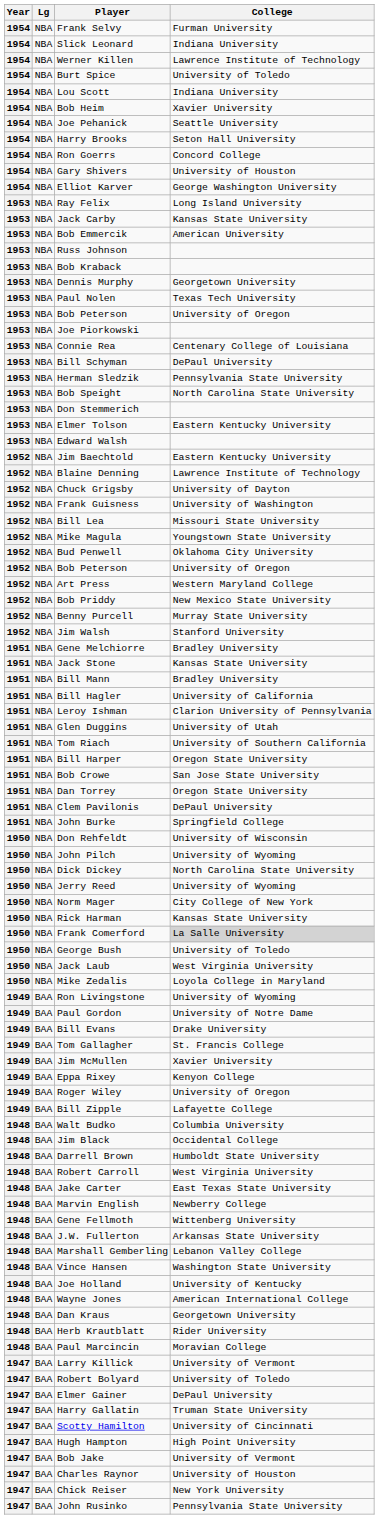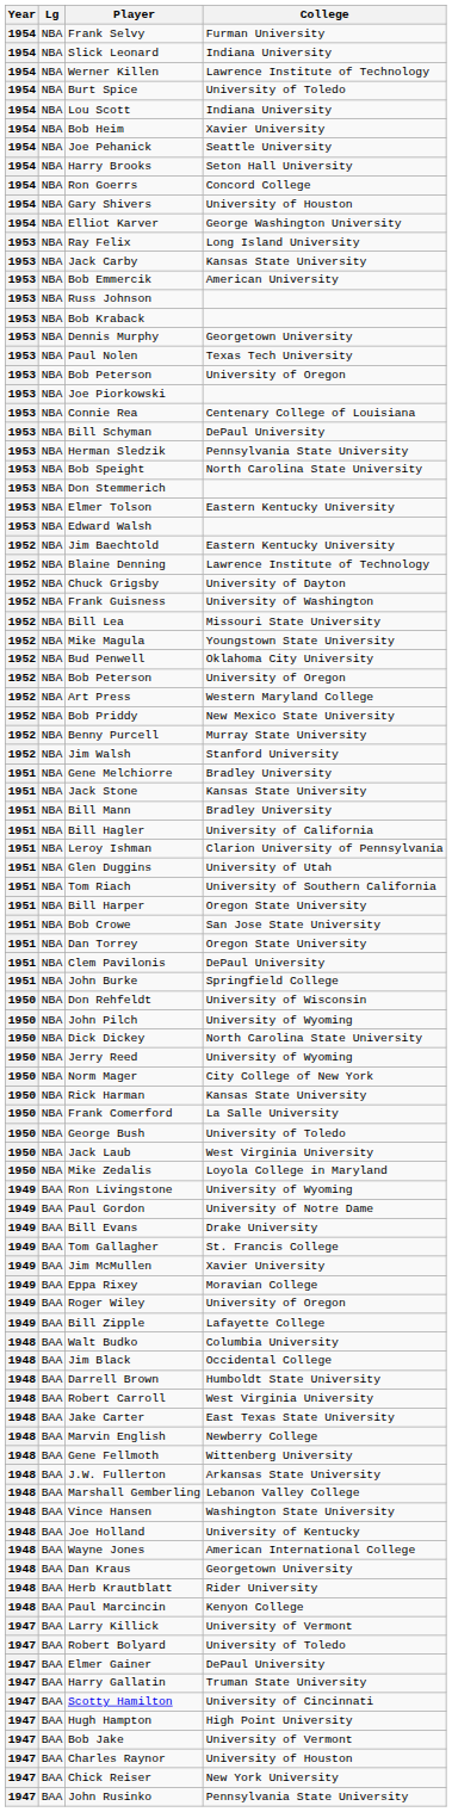 <table class="wikitable sortable">
 <tr>
 <th>Year</th>
 <th>Lg</th>
 <th>Player</th>
 <th>College</th>
 </tr>
 <tr>
 <th>1954</th>
 <td>NBA</td>
 <td>Frank Selvy</td>
 <td>Furman University</td>
 </tr>
 <tr>
 <th>1954</th>
 <td>NBA</td>
 <td>Slick Leonard</td>
 <td>Indiana University</td>
 </tr>
 <tr>
 <th>1954</th>
 <td>NBA</td>
 <td>Werner Killen</td>
 <td>Lawrence Institute of Technology</td>
 </tr>
 <tr>
 <th>1954</th>
 <td>NBA</td>
 <td>Burt Spice</td>
 <td>University of Toledo</td>
 </tr>
 <tr>
 <th>1954</th>
 <td>NBA</td>
 <td>Lou Scott</td>
 <td>Indiana University</td>
 </tr>
 <tr>
 <th>1954</th>
 <td>NBA</td>
 <td>Bob Heim</td>
 <td>Xavier University</td>
 </tr>
 <tr>
 <th>1954</th>
 <td>NBA</td>
 <td>Joe Pehanick</td>
 <td>Seattle University</td>
 </tr>
 <tr>
 <th>1954</th>
 <td>NBA</td>
 <td>Harry Brooks</td>
 <td>Seton Hall University</td>
 </tr>
 <tr>
 <th>1954</th>
 <td>NBA</td>
 <td>Ron Goerrs</td>
 <td>Concord College</td>
 </tr>
 <tr>
 <th>1954</th>
 <td>NBA</td>
 <td>Gary Shivers</td>
 <td>University of Houston</td>
 </tr>
 <tr>
 <th>1954</th>
 <td>NBA</td>
 <td>Elliot Karver</td>
 <td>George Washington University</td>
 </tr>
 <tr>
 <th>1953</th>
 <td>NBA</td>
 <td>Ray Felix</td>
 <td>Long Island University</td>
 </tr>
 <tr>
 <th>1953</th>
 <td>NBA</td>
 <td>Jack Carby</td>
 <td>Kansas State University</td>
 </tr>
 <tr>
 <th>1953</th>
 <td>NBA</td>
 <td>Bob Emmercik</td>
 <td>American University</td>
 </tr>
 <tr>
 <th>1953</th>
 <td>NBA</td>
 <td>Russ Johnson</td>
 <td></td>
 </tr>
 <tr>
 <th>1953</th>
 <td>NBA</td>
 <td>Bob Kraback</td>
 <td></td>
 </tr>
 <tr>
 <th>1953</th>
 <td>NBA</td>
 <td>Dennis Murphy</td>
 <td>Georgetown University</td>
 </tr>
 <tr>
 <th>1953</th>
 <td>NBA</td>
 <td>Paul Nolen</td>
 <td>Texas Tech University</td>
 </tr>
 <tr>
 <th>1953</th>
 <td>NBA</td>
 <td>Bob Peterson</td>
 <td>University of Oregon</td>
 </tr>
 <tr>
 <th>1953</th>
 <td>NBA</td>
 <td>Joe Piorkowski</td>
 <td></td>
 </tr>
 <tr>
 <th>1953</th>
 <td>NBA</td>
 <td>Connie Rea</td>
 <td>Centenary College of Louisiana</td>
 </tr>
 <tr>
 <th>1953</th>
 <td>NBA</td>
 <td>Bill Schyman</td>
 <td>DePaul University</td>
 </tr>
 <tr>
 <th>1953</th>
 <td>NBA</td>
 <td>Herman Sledzik</td>
 <td>Pennsylvania State University</td>
 </tr>
 <tr>
 <th>1953</th>
 <td>NBA</td>
 <td>Bob Speight</td>
 <td>North Carolina State University</td>
 </tr>
 <tr>
 <th>1953</th>
 <td>NBA</td>
 <td>Don Stemmerich</td>
 <td></td>
 </tr>
 <tr>
 <th>1953</th>
 <td>NBA</td>
 <td>Elmer Tolson</td>
 <td>Eastern Kentucky University</td>
 </tr>
 <tr>
 <th>1953</th>
 <td>NBA</td>
 <td>Edward Walsh</td>
 <td></td>
 </tr>
 <tr>
 <th>1952</th>
 <td>NBA</td>
 <td>Jim Baechtold</td>
 <td>Eastern Kentucky University</td>
 </tr>
 <tr>
 <th>1952</th>
 <td>NBA</td>
 <td>Blaine Denning</td>
 <td>Lawrence Institute of Technology</td>
 </tr>
 <tr>
 <th>1952</th>
 <td>NBA</td>
 <td>Chuck Grigsby</td>
 <td>University of Dayton</td>
 </tr>
 <tr>
 <th>1952</th>
 <td>NBA</td>
 <td>Frank Guisness</td>
 <td>University of Washington</td>
 </tr>
 <tr>
 <th>1952</th>
 <td>NBA</td>
 <td>Bill Lea</td>
 <td>Missouri State University</td>
 </tr>
 <tr>
 <th>1952</th>
 <td>NBA</td>
 <td>Mike Magula</td>
 <td>Youngstown State University</td>
 </tr>
 <tr>
 <th>1952</th>
 <td>NBA</td>
 <td>Bud Penwell</td>
 <td>Oklahoma City University</td>
 </tr>
 <tr>
 <th>1952</th>
 <td>NBA</td>
 <td>Bob Peterson</td>
 <td>University of Oregon</td>
 </tr>
 <tr>
 <th>1952</th>
 <td>NBA</td>
 <td>Art Press</td>
 <td>Western Maryland College</td>
 </tr>
 <tr>
 <th>1952</th>
 <td>NBA</td>
 <td>Bob Priddy</td>
 <td>New Mexico State University</td>
 </tr>
 <tr>
 <th>1952</th>
 <td>NBA</td>
 <td>Benny Purcell</td>
 <td>Murray State University</td>
 </tr>
 <tr>
 <th>1952</th>
 <td>NBA</td>
 <td>Jim Walsh</td>
 <td>Stanford University</td>
 </tr>
 <tr>
 <th>1951</th>
 <td>NBA</td>
 <td>Gene Melchiorre</td>
 <td>Bradley University</td>
 </tr>
 <tr>
 <th>1951</th>
 <td>NBA</td>
 <td>Jack Stone</td>
 <td>Kansas State University</td>
 </tr>
 <tr>
 <th>1951</th>
 <td>NBA</td>
 <td>Bill Mann</td>
 <td>Bradley University</td>
 </tr>
 <tr>
 <th>1951</th>
 <td>NBA</td>
 <td>Bill Hagler</td>
 <td>University of California</td>
 </tr>
 <tr>
 <th>1951</th>
 <td>NBA</td>
 <td>Leroy Ishman</td>
 <td>Clarion University of Pennsylvania</td>
 </tr>
 <tr>
 <th>1951</th>
 <td>NBA</td>
 <td>Glen Duggins</td>
 <td>University of Utah</td>
 </tr>
 <tr>
 <th>1951</th>
 <td>NBA</td>
 <td>Tom Riach</td>
 <td>University of Southern California</td>
 </tr>
 <tr>
 <th>1951</th>
 <td>NBA</td>
 <td>Bill Harper</td>
 <td>Oregon State University</td>
 </tr>
 <tr>
 <th>1951</th>
 <td>NBA</td>
 <td>Bob Crowe</td>
 <td>San Jose State University</td>
 </tr>
 <tr>
 <th>1951</th>
 <td>NBA</td>
 <td>Dan Torrey</td>
 <td>Oregon State University</td>
 </tr>
 <tr>
 <th>1951</th>
 <td>NBA</td>
 <td>Clem Pavilonis</td>
 <td>DePaul University</td>
 </tr>
 <tr>
 <th>1951</th>
 <td>NBA</td>
 <td>John Burke</td>
 <td>Springfield College</td>
 </tr>
 <tr>
 <th>1950</th>
 <td>NBA</td>
 <td>Don Rehfeldt</td>
 <td>University of Wisconsin</td>
 </tr>
 <tr>
 <th>1950</th>
 <td>NBA</td>
 <td>John Pilch</td>
 <td>University of Wyoming</td>
 </tr>
 <tr>
 <th>1950</th>
 <td>NBA</td>
 <td>Dick Dickey</td>
 <td>North Carolina State University</td>
 </tr>
 <tr>
 <th>1950</th>
 <td>NBA</td>
 <td>Jerry Reed</td>
 <td>University of Wyoming</td>
 </tr>
 <tr>
 <th>1950</th>
 <td>NBA</td>
 <td>Norm Mager</td>
 <td>City College of New York</td>
 </tr>
 <tr>
 <th>1950</th>
 <td>NBA</td>
 <td>Rick Harman</td>
 <td>Kansas State University</td>
 </tr>
 <tr>
 <th>1950</th>
 <td>NBA</td>
 <td>Frank Comerford</td>
-<td style="background: lightgrey;">La Salle University</td>
+<td>La Salle University</td>
 </tr>
 <tr>
 <th>1950</th>
 <td>NBA</td>
 <td>George Bush</td>
 <td>University of Toledo</td>
 </tr>
 <tr>
 <th>1950</th>
 <td>NBA</td>
 <td>Jack Laub</td>
 <td>West Virginia University</td>
 </tr>
 <tr>
 <th>1950</th>
 <td>NBA</td>
 <td>Mike Zedalis</td>
 <td>Loyola College in Maryland</td>
 </tr>
 <tr>
 <th>1949</th>
 <td>BAA</td>
 <td>Ron Livingstone</td>
 <td>University of Wyoming</td>
 </tr>
 <tr>
 <th>1949</th>
 <td>BAA</td>
 <td>Paul Gordon</td>
 <td>University of Notre Dame</td>
 </tr>
 <tr>
 <th>1949</th>
 <td>BAA</td>
 <td>Bill Evans</td>
 <td>Drake University</td>
 </tr>
 <tr>
 <th>1949</th>
 <td>BAA</td>
 <td>Tom Gallagher</td>
 <td>St. Francis College</td>
 </tr>
 <tr>
 <th>1949</th>
 <td>BAA</td>
 <td>Jim McMullen</td>
 <td>Xavier University</td>
 </tr>
 <tr>
 <th>1949</th>
 <td>BAA</td>
 <td>Eppa Rixey</td>
-<td>Kenyon College</td>
+<td>Moravian College</td>
 </tr>
 <tr>
 <th>1949</th>
 <td>BAA</td>
 <td>Roger Wiley</td>
 <td>University of Oregon</td>
 </tr>
 <tr>
 <th>1949</th>
 <td>BAA</td>
 <td>Bill Zipple</td>
 <td>Lafayette College</td>
 </tr>
 <tr>
 <th>1948</th>
 <td>BAA</td>
 <td>Walt Budko</td>
 <td>Columbia University</td>
 </tr>
 <tr>
 <th>1948</th>
 <td>BAA</td>
 <td>Jim Black</td>
 <td>Occidental College</td>
 </tr>
 <tr>
 <th>1948</th>
 <td>BAA</td>
 <td>Darrell Brown</td>
 <td>Humboldt State University</td>
 </tr>
 <tr>
 <th>1948</th>
 <td>BAA</td>
 <td>Robert Carroll</td>
 <td>West Virginia University</td>
 </tr>
 <tr>
 <th>1948</th>
 <td>BAA</td>
 <td>Jake Carter</td>
 <td>East Texas State University</td>
 </tr>
 <tr>
 <th>1948</th>
 <td>BAA</td>
 <td>Marvin English</td>
 <td>Newberry College</td>
 </tr>
 <tr>
 <th>1948</th>
 <td>BAA</td>
 <td>Gene Fellmoth</td>
 <td>Wittenberg University</td>
 </tr>
 <tr>
 <th>1948</th>
 <td>BAA</td>
 <td>J.W. Fullerton</td>
 <td>Arkansas State University</td>
 </tr>
 <tr>
 <th>1948</th>
 <td>BAA</td>
 <td>Marshall Gemberling</td>
 <td>Lebanon Valley College</td>
 </tr>
 <tr>
 <th>1948</th>
 <td>BAA</td>
 <td>Vince Hansen</td>
 <td>Washington State University</td>
 </tr>
 <tr>
 <th>1948</th>
 <td>BAA</td>
 <td>Joe Holland</td>
 <td>University of Kentucky</td>
 </tr>
 <tr>
 <th>1948</th>
 <td>BAA</td>
 <td>Wayne Jones</td>
 <td>American International College</td>
 </tr>
 <tr>
 <th>1948</th>
 <td>BAA</td>
 <td>Dan Kraus</td>
 <td>Georgetown University</td>
 </tr>
 <tr>
 <th>1948</th>
 <td>BAA</td>
 <td>Herb Krautblatt</td>
 <td>Rider University</td>
 </tr>
 <tr>
 <th>1948</th>
 <td>BAA</td>
 <td>Paul Marcincin</td>
-<td>Moravian College</td>
+<td>Kenyon College</td>
 </tr>
 <tr>
 <th>1947</th>
 <td>BAA</td>
 <td>Larry Killick</td>
 <td>University of Vermont</td>
 </tr>
 <tr>
 <th>1947</th>
 <td>BAA</td>
 <td>Robert Bolyard</td>
 <td>University of Toledo</td>
 </tr>
 <tr>
 <th>1947</th>
 <td>BAA</td>
 <td>Elmer Gainer</td>
 <td>DePaul University</td>
 </tr>
 <tr>
 <th>1947</th>
 <td>BAA</td>
 <td>Harry Gallatin</td>
 <td>Truman State University</td>
 </tr>
 <tr>
 <th>1947</th>
 <td>BAA</td>
 <td><a href='#'>Scotty Hamilton</a></td>
 <td>University of Cincinnati</td>
 </tr>
 <tr>
 <th>1947</th>
 <td>BAA</td>
 <td>Hugh Hampton</td>
 <td>High Point University</td>
 </tr>
 <tr>
 <th>1947</th>
 <td>BAA</td>
 <td>Bob Jake</td>
 <td>University of Vermont</td>
 </tr>
 <tr>
 <th>1947</th>
 <td>BAA</td>
 <td>Charles Raynor</td>
 <td>University of Houston</td>
 </tr>
 <tr>
 <th>1947</th>
 <td>BAA</td>
 <td>Chick Reiser</td>
 <td>New York University</td>
 </tr>
 <tr>
 <th>1947</th>
 <td>BAA</td>
 <td>John Rusinko</td>
 <td>Pennsylvania State University</td>
 </tr>
 </table>
